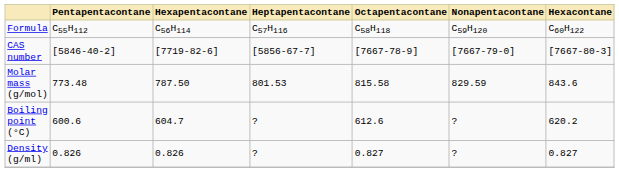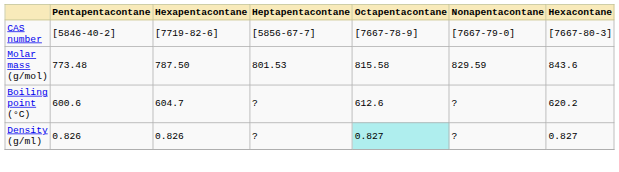 <table class="wikitable" border="1" style="float: center; clear: center; margin: 0 0 1em 1em; border-collapse: collapse;">
 <tr>
 <th cellspacing="3" style="border: 1px solid #C0C090; background-color: #F8EABA; margin-bottom: 3px;"></th>
 <th cellspacing="3" style="border: 1px solid #C0C090; background-color: #F8EABA; margin-bottom: 3px;">Pentapentacontane</th>
 <th cellspacing="3" style="border: 1px solid #C0C090; background-color: #F8EABA; margin-bottom: 3px;">Hexapentacontane</th>
 <th cellspacing="3" style="border: 1px solid #C0C090; background-color: #F8EABA; margin-bottom: 3px;">Heptapentacontane</th>
 <th cellspacing="3" style="border: 1px solid #C0C090; background-color: #F8EABA; margin-bottom: 3px;">Octapentacontane</th>
 <th cellspacing="3" style="border: 1px solid #C0C090; background-color: #F8EABA; margin-bottom: 3px;">Nonapentacontane</th>
 <th cellspacing="3" style="border: 1px solid #C0C090; background-color: #F8EABA; margin-bottom: 3px;">Hexacontane</th>
-</tr>
-<tr>
-<td><a href='#'>Formula</a></td>
-<td>C<sub>55</sub>H<sub>112</sub></td>
-<td>C<sub>56</sub>H<sub>114</sub></td>
-<td>C<sub>57</sub>H<sub>116</sub></td>
-<td>C<sub>58</sub>H<sub>118</sub></td>
-<td>C<sub>59</sub>H<sub>120</sub></td>
-<td>C<sub>60</sub>H<sub>122</sub></td>
 </tr>
 <tr>
 <td><a href='#'>CAS number</a></td>
 <td>[5846-40-2]</td>
 <td>[7719-82-6]</td>
 <td>[5856-67-7]</td>
 <td>[7667-78-9]</td>
 <td>[7667-79-0]</td>
 <td>[7667-80-3]</td>
 </tr>
 <tr>
 <td><a href='#'>Molar mass</a> (g/mol)</td>
 <td>773.48</td>
 <td>787.50</td>
 <td>801.53</td>
 <td>815.58</td>
 <td>829.59</td>
 <td>843.6</td>
 </tr>
 <tr>
 <td><a href='#'>Boiling point</a> (°C)</td>
 <td>600.6</td>
 <td>604.7</td>
 <td>?</td>
 <td>612.6</td>
 <td>?</td>
 <td>620.2</td>
 </tr>
 <tr>
 <td><a href='#'>Density</a> (g/ml)</td>
 <td>0.826</td>
 <td>0.826</td>
 <td>?</td>
-<td>0.827</td>
+<td style="background: paleturquoise;">0.827</td>
 <td>?</td>
 <td>0.827</td>
 </tr>
 <tr>
 </tr>
 </table>
